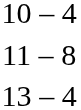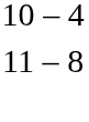 <table style="text-align:center">
 <tr>
 <th width=200></th>
 <th width=100></th>
 <th width=200></th>
 </tr>
 <tr>
 <td align=right><strong></strong></td>
 <td>10 – 4</td>
 <td align=left></td>
 </tr>
 <tr>
 <td align=right><strong></strong></td>
 <td>11 – 8</td>
 <td align=left></td>
 </tr>
-<tr>
-<td align=right><strong></strong></td>
-<td>13 – 4</td>
-<td align=left></td>
-</tr>
 </table>
